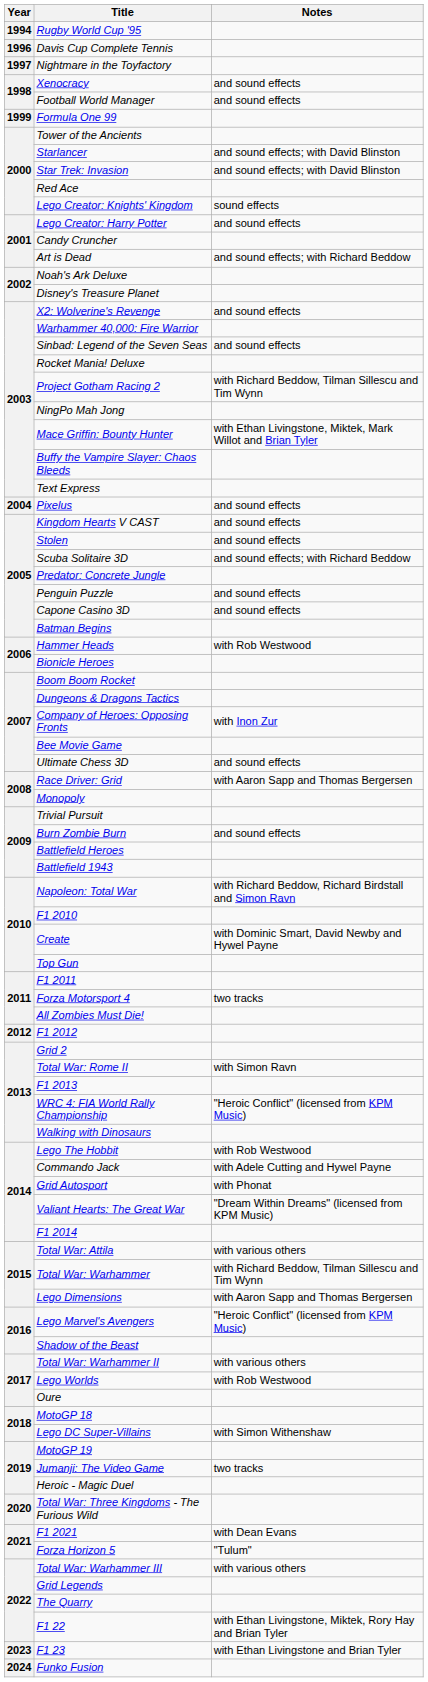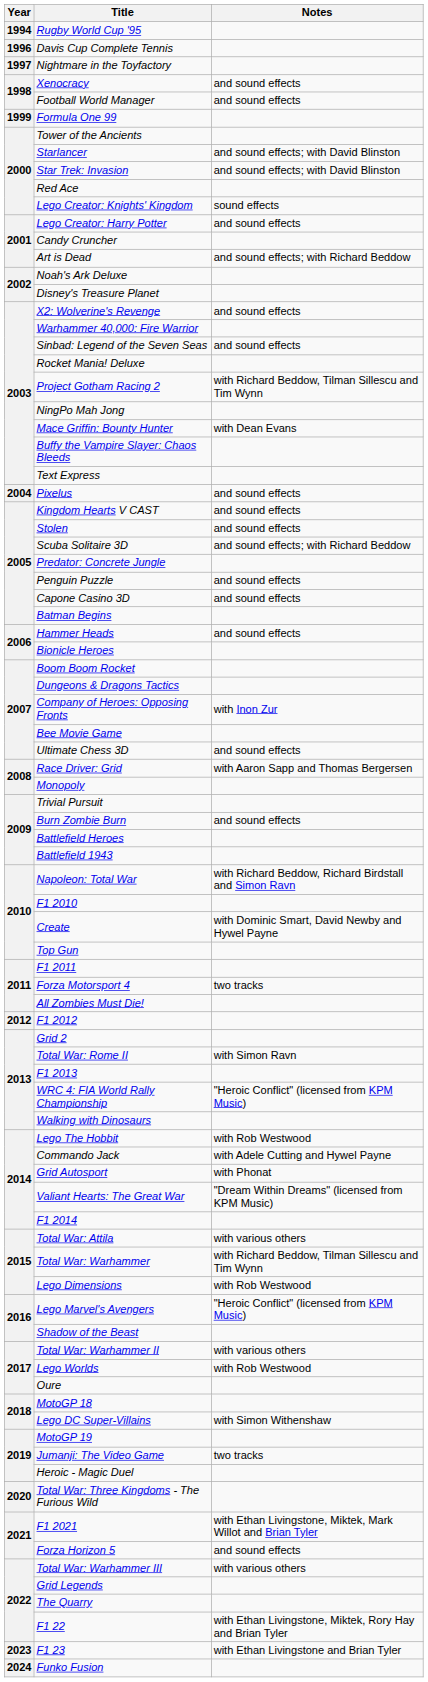 <table class="wikitable sortable">
 <tr>
 <th>Year</th>
 <th>Title</th>
 <th class="unsortable">Notes</th>
 </tr>
 <tr>
 <th rowspan="1">1994</th>
 <td><em><a href='#'>Rugby World Cup '95</a></em></td>
 <td></td>
 </tr>
 <tr>
 <th rowspan="1">1996</th>
 <td><em>Davis Cup Complete Tennis</em></td>
 <td></td>
 </tr>
 <tr>
 <th rowspan="1">1997</th>
 <td><em>Nightmare in the Toyfactory</em></td>
 <td></td>
 </tr>
 <tr>
 <th rowspan="2">1998</th>
 <td><em><a href='#'>Xenocracy</a></em></td>
 <td>and sound effects</td>
 </tr>
 <tr>
 <td><em>Football World Manager</em></td>
 <td>and sound effects</td>
 </tr>
 <tr>
 <th rowspan="1">1999</th>
 <td><em><a href='#'>Formula One 99</a></em></td>
 <td></td>
 </tr>
 <tr>
 <th rowspan="5">2000</th>
 <td><em>Tower of the Ancients</em></td>
 <td></td>
 </tr>
 <tr>
 <td><em><a href='#'>Starlancer</a></em></td>
 <td>and sound effects; with David Blinston</td>
 </tr>
 <tr>
 <td><em><a href='#'>Star Trek: Invasion</a></em></td>
 <td>and sound effects; with David Blinston</td>
 </tr>
 <tr>
 <td><em>Red Ace</em></td>
 <td></td>
 </tr>
 <tr>
 <td><em><a href='#'>Lego Creator: Knights' Kingdom</a></em></td>
 <td>sound effects</td>
 </tr>
 <tr>
 <th rowspan="3">2001</th>
 <td><em><a href='#'>Lego Creator: Harry Potter</a></em></td>
 <td>and sound effects</td>
 </tr>
 <tr>
 <td><em>Candy Cruncher</em></td>
 <td></td>
 </tr>
 <tr>
 <td><em>Art is Dead</em></td>
 <td>and sound effects; with Richard Beddow</td>
 </tr>
 <tr>
 <th rowspan="2">2002</th>
 <td><em>Noah's Ark Deluxe</em></td>
 <td></td>
 </tr>
 <tr>
 <td><em>Disney's Treasure Planet</em></td>
 <td></td>
 </tr>
 <tr>
 <th rowspan="9">2003</th>
 <td><em><a href='#'>X2: Wolverine's Revenge</a></em></td>
 <td>and sound effects</td>
 </tr>
 <tr>
 <td><em><a href='#'>Warhammer 40,000: Fire Warrior</a></em></td>
 <td></td>
 </tr>
 <tr>
 <td><em>Sinbad: Legend of the Seven Seas</em></td>
 <td>and sound effects</td>
 </tr>
 <tr>
 <td><em>Rocket Mania! Deluxe</em></td>
 <td></td>
 </tr>
 <tr>
 <td><em><a href='#'>Project Gotham Racing 2</a></em></td>
 <td>with Richard Beddow, Tilman Sillescu and Tim Wynn</td>
 </tr>
 <tr>
 <td><em>NingPo Mah Jong</em></td>
 <td></td>
 </tr>
 <tr>
 <td><em><a href='#'>Mace Griffin: Bounty Hunter</a></em></td>
-<td>with Ethan Livingstone, Miktek, Mark Willot and <a href='#'>Brian Tyler</a></td>
+<td>with Dean Evans</td>
 </tr>
 <tr>
 <td><em><a href='#'>Buffy the Vampire Slayer: Chaos Bleeds</a></em></td>
 <td></td>
 </tr>
 <tr>
 <td><em>Text Express</em></td>
 <td></td>
 </tr>
 <tr>
 <th>2004</th>
 <td><em><a href='#'>Pixelus</a></em></td>
 <td>and sound effects</td>
 </tr>
 <tr>
 <th rowspan="7">2005</th>
 <td><em><a href='#'>Kingdom Hearts</a> V CAST</em></td>
 <td>and sound effects</td>
 </tr>
 <tr>
 <td><em><a href='#'>Stolen</a></em></td>
 <td>and sound effects</td>
 </tr>
 <tr>
 <td><em>Scuba Solitaire 3D</em></td>
 <td>and sound effects; with Richard Beddow</td>
 </tr>
 <tr>
 <td><em><a href='#'>Predator: Concrete Jungle</a></em></td>
 <td></td>
 </tr>
 <tr>
 <td><em>Penguin Puzzle</em></td>
 <td>and sound effects</td>
 </tr>
 <tr>
 <td><em>Capone Casino 3D</em></td>
 <td>and sound effects</td>
 </tr>
 <tr>
 <td><em><a href='#'>Batman Begins</a></em></td>
 <td></td>
 </tr>
 <tr>
 <th rowspan="2">2006</th>
 <td><em><a href='#'>Hammer Heads</a></em></td>
-<td>with Rob Westwood</td>
+<td>and sound effects</td>
 </tr>
 <tr>
 <td><em><a href='#'>Bionicle Heroes</a></em></td>
 <td></td>
 </tr>
 <tr>
 <th rowspan="5">2007</th>
 <td><em><a href='#'>Boom Boom Rocket</a></em></td>
 <td></td>
 </tr>
 <tr>
 <td><em><a href='#'>Dungeons & Dragons Tactics</a></em></td>
 <td></td>
 </tr>
 <tr>
 <td><em><a href='#'>Company of Heroes: Opposing Fronts</a></em></td>
 <td>with <a href='#'>Inon Zur</a></td>
 </tr>
 <tr>
 <td><em><a href='#'>Bee Movie Game</a></em></td>
 <td></td>
 </tr>
 <tr>
 <td><em>Ultimate Chess 3D</em></td>
 <td>and sound effects</td>
 </tr>
 <tr>
 <th rowspan="2">2008</th>
 <td><em><a href='#'>Race Driver: Grid</a></em></td>
 <td>with Aaron Sapp and Thomas Bergersen</td>
 </tr>
 <tr>
 <td><em><a href='#'>Monopoly</a></em></td>
 <td></td>
 </tr>
 <tr>
 <th rowspan="4">2009</th>
 <td><em>Trivial Pursuit</em></td>
 <td></td>
 </tr>
 <tr>
 <td><em><a href='#'>Burn Zombie Burn</a></em></td>
 <td>and sound effects</td>
 </tr>
 <tr>
 <td><em><a href='#'>Battlefield Heroes</a></em></td>
 <td></td>
 </tr>
 <tr>
 <td><em><a href='#'>Battlefield 1943</a></em></td>
 <td></td>
 </tr>
 <tr>
 <th rowspan="4">2010</th>
 <td><em><a href='#'>Napoleon: Total War</a></em></td>
 <td>with Richard Beddow, Richard Birdstall and <a href='#'>Simon Ravn</a></td>
 </tr>
 <tr>
 <td><em><a href='#'>F1 2010</a></em></td>
 <td></td>
 </tr>
 <tr>
 <td><em><a href='#'>Create</a></em></td>
 <td>with Dominic Smart, David Newby and Hywel Payne</td>
 </tr>
 <tr>
 <td><em><a href='#'>Top Gun</a></em></td>
 <td></td>
 </tr>
 <tr>
 <th rowspan="3">2011</th>
 <td><em><a href='#'>F1 2011</a></em></td>
 <td></td>
 </tr>
 <tr>
 <td><em><a href='#'>Forza Motorsport 4</a></em></td>
 <td>two tracks</td>
 </tr>
 <tr>
 <td><em><a href='#'>All Zombies Must Die!</a></em></td>
 <td></td>
 </tr>
 <tr>
 <th rowspan="1">2012</th>
 <td><em><a href='#'>F1 2012</a></em></td>
 <td></td>
 </tr>
 <tr>
 <th rowspan="5">2013</th>
 <td><em><a href='#'>Grid 2</a></em></td>
 <td></td>
 </tr>
 <tr>
 <td><em><a href='#'>Total War: Rome II</a></em></td>
 <td>with Simon Ravn</td>
 </tr>
 <tr>
 <td><em><a href='#'>F1 2013</a></em></td>
 <td></td>
 </tr>
 <tr>
 <td><em><a href='#'>WRC 4: FIA World Rally Championship</a></em></td>
 <td>"Heroic Conflict" (licensed from <a href='#'>KPM Music</a>)</td>
 </tr>
 <tr>
 <td><em><a href='#'>Walking with Dinosaurs</a></em></td>
 <td></td>
 </tr>
 <tr>
 <th rowspan="5">2014</th>
 <td><em><a href='#'>Lego The Hobbit</a></em></td>
 <td>with Rob Westwood</td>
 </tr>
 <tr>
 <td><em>Commando Jack</em></td>
 <td>with Adele Cutting and Hywel Payne</td>
 </tr>
 <tr>
 <td><em><a href='#'>Grid Autosport</a></em></td>
 <td>with Phonat</td>
 </tr>
 <tr>
 <td><em><a href='#'>Valiant Hearts: The Great War</a></em></td>
 <td>"Dream Within Dreams" (licensed from KPM Music)</td>
 </tr>
 <tr>
 <td><em><a href='#'>F1 2014</a></em></td>
 <td></td>
 </tr>
 <tr>
 <th rowspan="3">2015</th>
 <td><em><a href='#'>Total War: Attila</a></em></td>
 <td>with various others</td>
 </tr>
 <tr>
 <td><em><a href='#'>Total War: Warhammer</a></em></td>
 <td>with Richard Beddow, Tilman Sillescu and Tim Wynn</td>
 </tr>
 <tr>
 <td><em><a href='#'>Lego Dimensions</a></em></td>
-<td>with Aaron Sapp and Thomas Bergersen</td>
+<td>with Rob Westwood</td>
 </tr>
 <tr>
 <th rowspan="2">2016</th>
 <td><em><a href='#'>Lego Marvel's Avengers</a></em></td>
 <td>"Heroic Conflict" (licensed from <a href='#'>KPM Music</a>)</td>
 </tr>
 <tr>
 <td><em><a href='#'>Shadow of the Beast</a></em></td>
 <td></td>
 </tr>
 <tr>
 <th rowspan="3">2017</th>
 <td><em><a href='#'>Total War: Warhammer II</a></em></td>
 <td>with various others</td>
 </tr>
 <tr>
 <td><em><a href='#'>Lego Worlds</a></em></td>
 <td>with Rob Westwood</td>
 </tr>
 <tr>
 <td><em>Oure</em></td>
 <td></td>
 </tr>
 <tr>
 <th rowspan="2">2018</th>
 <td><em><a href='#'>MotoGP 18</a></em></td>
 <td></td>
 </tr>
 <tr>
 <td><em><a href='#'>Lego DC Super-Villains</a></em></td>
 <td>with Simon Withenshaw</td>
 </tr>
 <tr>
 <th rowspan="3">2019</th>
 <td><em><a href='#'>MotoGP 19</a></em></td>
 <td></td>
 </tr>
 <tr>
 <td><em><a href='#'>Jumanji: The Video Game</a></em></td>
 <td>two tracks</td>
 </tr>
 <tr>
 <td><em>Heroic - Magic Duel</em></td>
 <td></td>
 </tr>
 <tr>
 <th rowspan="1">2020</th>
 <td><em><a href='#'>Total War: Three Kingdoms</a> - The Furious Wild</em></td>
 <td></td>
 </tr>
 <tr>
 <th rowspan="2">2021</th>
 <td><em><a href='#'>F1 2021</a></em></td>
-<td>with Dean Evans</td>
+<td>with Ethan Livingstone, Miktek, Mark Willot and <a href='#'>Brian Tyler</a></td>
 </tr>
 <tr>
 <td><em><a href='#'>Forza Horizon 5</a></em></td>
-<td>"Tulum"</td>
+<td>and sound effects</td>
 </tr>
 <tr>
 <th rowspan="4">2022</th>
 <td><em><a href='#'>Total War: Warhammer III</a></em></td>
 <td>with various others</td>
 </tr>
 <tr>
 <td><em><a href='#'>Grid Legends</a></em></td>
 <td></td>
 </tr>
 <tr>
 <td><em><a href='#'>The Quarry</a></em></td>
 <td></td>
 </tr>
 <tr>
 <td><em><a href='#'>F1 22</a></em></td>
 <td>with Ethan Livingstone, Miktek, Rory Hay and Brian Tyler</td>
 </tr>
 <tr>
 <th>2023</th>
 <td><em><a href='#'>F1 23</a></em></td>
 <td>with Ethan Livingstone and Brian Tyler</td>
 </tr>
 <tr>
 <th>2024</th>
 <td><em><a href='#'>Funko Fusion</a></em></td>
 </tr>
 </table>
